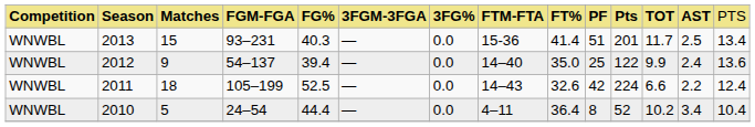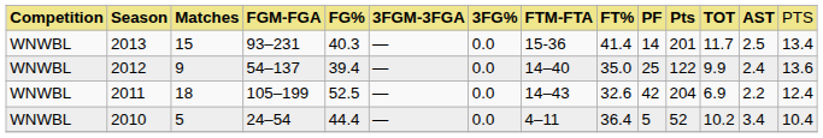 <table class="wikitable" style="margin:1em auto;">
 <tr style="background: khaki">
 <td align=center><strong>Competition</strong></td>
 <td align=center><strong>Season</strong></td>
 <td align=center><strong>Matches</strong></td>
 <td align=center><strong>FGM-FGA</strong></td>
 <td align=center><strong>FG%</strong></td>
 <td align=center><strong>3FGM-3FGA</strong></td>
 <td align=center><strong>3FG%</strong></td>
 <td align=center><strong>FTM-FTA</strong></td>
 <td align=center><strong>FT%</strong></td>
 <td align=center><strong>PF</strong></td>
 <td align=center><strong>Pts</strong></td>
 <td align=center><strong>TOT</strong></td>
 <td align=center><strong>AST</strong></td>
 <td>PTS</td>
 </tr>
 <tr>
 <td>WNWBL</td>
 <td>2013</td>
 <td>15</td>
 <td>93–231</td>
 <td>40.3</td>
 <td>—</td>
 <td>0.0</td>
 <td>15-36</td>
 <td>41.4</td>
-<td>51</td>
+<td>14</td>
 <td>201</td>
 <td>11.7</td>
 <td>2.5</td>
 <td>13.4</td>
 </tr>
 <tr style="background: #eeeeee;">
 <td>WNWBL</td>
 <td>2012</td>
 <td>9</td>
 <td>54–137</td>
 <td>39.4</td>
 <td>—</td>
 <td>0.0</td>
 <td>14–40</td>
 <td>35.0</td>
 <td>25</td>
 <td>122</td>
 <td>9.9</td>
 <td>2.4</td>
 <td>13.6</td>
 </tr>
 <tr>
 <td>WNWBL</td>
 <td>2011</td>
 <td>18</td>
 <td>105–199</td>
 <td>52.5</td>
 <td>—</td>
 <td>0.0</td>
 <td>14–43</td>
 <td>32.6</td>
 <td>42</td>
-<td>224</td>
-<td>6.6</td>
+<td>204</td>
+<td>6.9</td>
 <td>2.2</td>
 <td>12.4</td>
 </tr>
 <tr style="background: #eeeeee;">
 <td>WNWBL</td>
 <td>2010</td>
 <td>5</td>
 <td>24–54</td>
 <td>44.4</td>
 <td>—</td>
 <td>0.0</td>
 <td>4–11</td>
 <td>36.4</td>
-<td>8</td>
+<td>5</td>
 <td>52</td>
 <td>10.2</td>
 <td>3.4</td>
 <td>10.4</td>
 </tr>
 <tr>
 </tr>
 </table>
